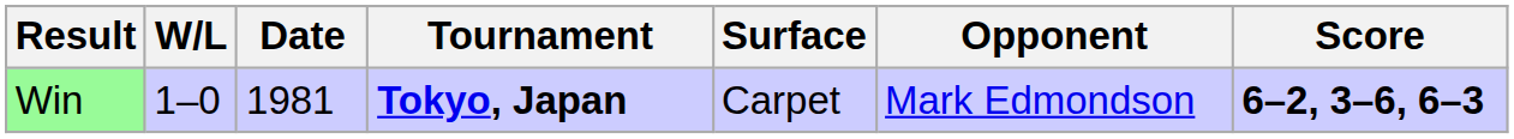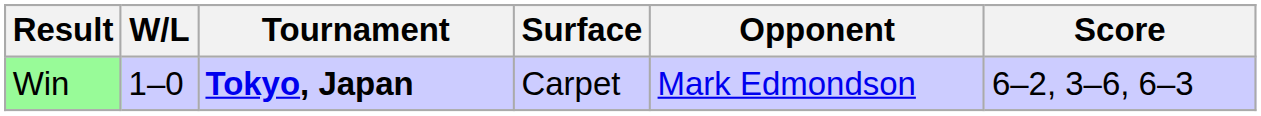 <table class="sortable wikitable">
 <tr style="background:#eeeeee;">
 <th style="width:45px">Result</th>
 <th style="width:30px" class="unsortable">W/L</th>
-<th style="width:50px">Date</th>
 <th style="width:150px">Tournament</th>
 <th style="width:55px">Surface</th>
 <th style="width:160px">Opponent</th>
 <th style="width:130px" class="unsortable">Score</th>
 </tr>
 <tr bgcolor=CCCCFF>
 <td style="background:#98fb98;">Win</td>
 <td>1–0</td>
-<td>1981</td>
 <td><strong><a href='#'>Tokyo</a>, Japan</strong></td>
 <td>Carpet</td>
 <td> <a href='#'>Mark Edmondson</a></td>
-<td><strong>6–2, 3–6, 6–3</strong></td>
+<td>6–2, 3–6, 6–3</td>
 </tr>
 </table>
